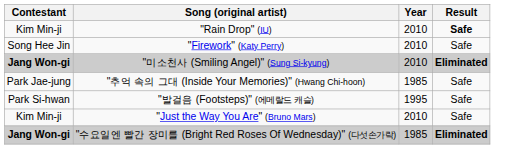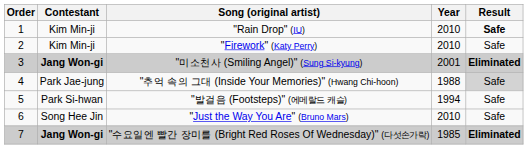 <table class="wikitable plainrowheaders" style="text-align:center">
 <tr>
+<th scope="col">Order</th>
 <th scope="col">Contestant</th>
 <th scope="col">Song (original artist)</th>
 <th scope="col" style="width:45px;">Year</th>
 <th scope="col">Result</th>
 </tr>
 <tr>
+<td>1</td>
 <td scope="row">Kim Min-ji</td>
 <td>"Rain Drop" <small>(<a href='#'>IU</a>)</small></td>
 <td>2010</td>
 <td><strong>Safe</strong></td>
 </tr>
 <tr>
-<td scope="row">Song Hee Jin</td>
+<td>2</td>
+<td scope="row">Kim Min-ji</td>
 <td>"<a href='#'>Firework</a>" <small>(<a href='#'>Katy Perry</a>)</small></td>
 <td>2010</td>
 <td>Safe</td>
 </tr>
 <tr style="background:#ccc;">
+<td>3</td>
 <td scope="row"><strong>Jang Won-gi</strong></td>
 <td>"미소천사 (Smiling Angel)" <small>(<a href='#'>Sung Si-kyung</a>)</small></td>
-<td>2010</td>
+<td>2001</td>
 <td><strong>Eliminated</strong></td>
 </tr>
 <tr>
+<td>4</td>
 <td scope="row">Park Jae-jung</td>
 <td>"추억 속의 그대 (Inside Your Memories)" <small>(Hwang Chi-hoon)</small></td>
-<td>1985</td>
+<td>1988</td>
+<td style="background: lightgrey;">Safe</td>
+</tr>
+<tr>
+<td>5</td>
+<td scope="row">Park Si-hwan</td>
+<td>"발걸음 (Footsteps)" <small>(에메랄드 캐슬)</small></td>
+<td>1994</td>
 <td>Safe</td>
 </tr>
 <tr>
-<td scope="row">Park Si-hwan</td>
-<td>"발걸음 (Footsteps)" <small>(에메랄드 캐슬)</small></td>
-<td>1995</td>
-<td>Safe</td>
-</tr>
-<tr>
-<td scope="row">Kim Min-ji</td>
+<td>6</td>
+<td scope="row">Song Hee Jin</td>
 <td>"<a href='#'>Just the Way You Are</a>" <small>(<a href='#'>Bruno Mars</a>)</small></td>
 <td>2010</td>
 <td>Safe</td>
 </tr>
 <tr style="background:#ccc;">
+<td>7</td>
 <td scope="row"><strong>Jang Won-gi</strong></td>
 <td>"수요일엔 빨간 장미를 (Bright Red Roses Of Wednesday)" <small>(다섯손가락)</small></td>
 <td>1985</td>
 <td><strong>Eliminated</strong></td>
 </tr>
 </table>
